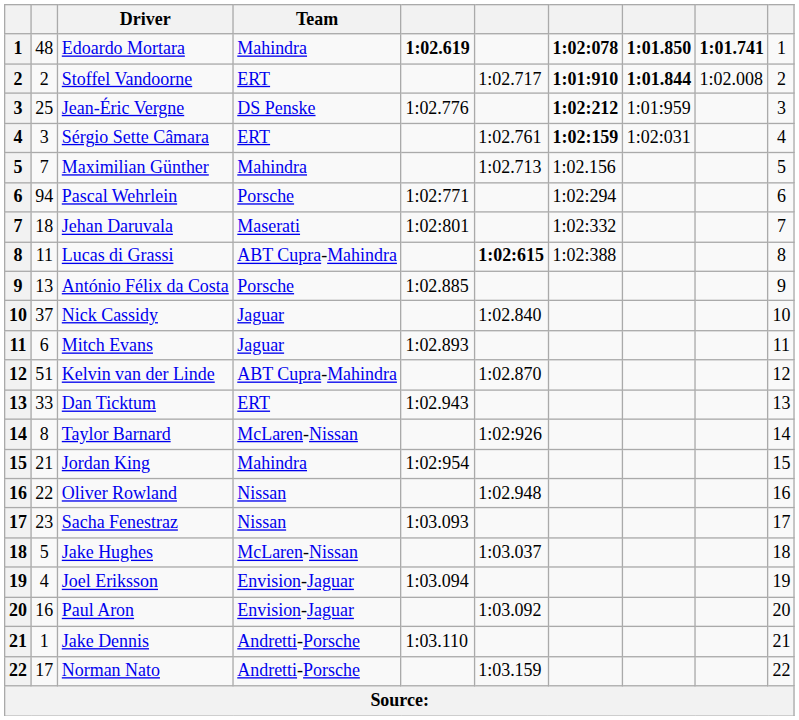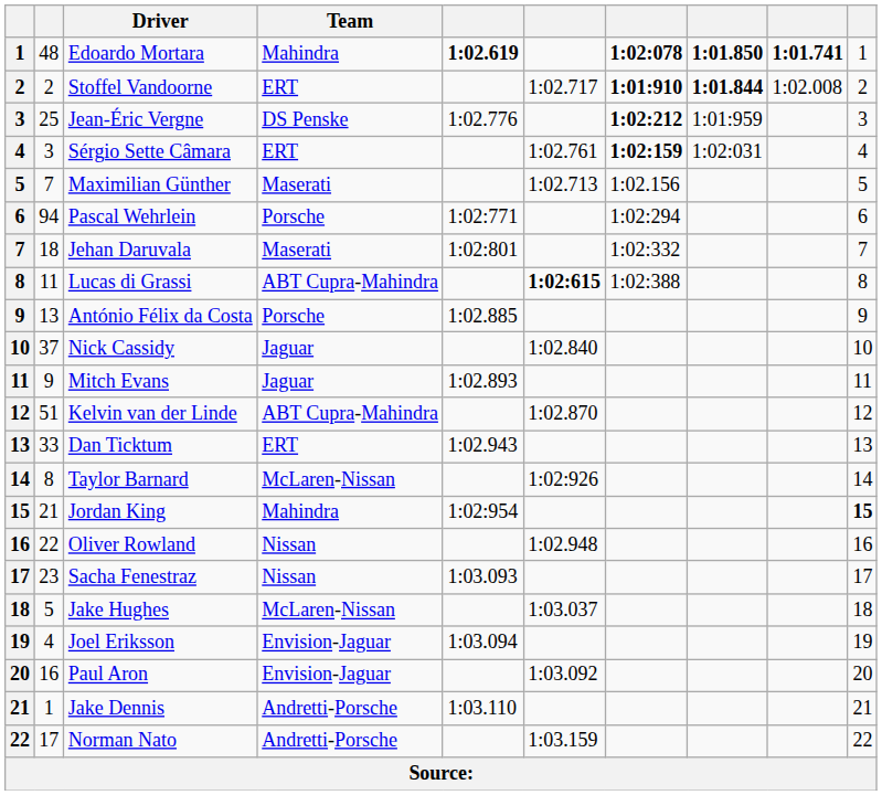 <table class="wikitable sortable" style="font-size: 85%">
 <tr>
 <th scope="col"></th>
 <th scope="col"></th>
 <th scope="col">Driver</th>
 <th scope="col">Team</th>
 <th scope="col"></th>
 <th scope="col"></th>
 <th scope="col"></th>
 <th scope="col"></th>
 <th scope="col"></th>
 <th scope="col"></th>
 </tr>
 <tr>
 <th scope="row">1</th>
 <td align="center">48</td>
 <td data-sort-value=""> <a href='#'>Edoardo Mortara</a></td>
 <td><a href='#'>Mahindra</a></td>
 <td><strong>1:02.619</strong></td>
 <td></td>
 <td><strong>1:02:078</strong></td>
 <td><strong>1:01.850</strong></td>
 <td><strong>1:01.741</strong></td>
 <td align="center">1</td>
 </tr>
 <tr>
 <th scope="row">2</th>
 <td align="center">2</td>
 <td data-sort-value=""> <a href='#'>Stoffel Vandoorne</a></td>
 <td><a href='#'>ERT</a></td>
 <td></td>
 <td>1:02.717</td>
 <td><strong>1:01:910</strong></td>
 <td><strong>1:01.844</strong></td>
 <td>1:02.008</td>
 <td align="center">2</td>
 </tr>
 <tr>
 <th scope="row">3</th>
 <td align="center">25</td>
 <td data-sort-value=""> <a href='#'>Jean-Éric Vergne</a></td>
 <td><a href='#'>DS Penske</a></td>
 <td>1:02.776</td>
 <td></td>
 <td><strong>1:02:212</strong></td>
 <td>1:01:959</td>
 <td></td>
 <td align="center">3</td>
 </tr>
 <tr>
 <th scope="row">4</th>
 <td align="center">3</td>
 <td data-sort-value=""> <a href='#'>Sérgio Sette Câmara</a></td>
 <td><a href='#'>ERT</a></td>
 <td></td>
 <td>1:02.761</td>
 <td><strong>1:02:159</strong></td>
 <td>1:02:031</td>
 <td></td>
 <td align="center">4</td>
 </tr>
 <tr>
 <th scope="row">5</th>
 <td align="center">7</td>
 <td data-sort-value=""> <a href='#'>Maximilian Günther</a></td>
-<td><a href='#'>Mahindra</a></td>
+<td><a href='#'>Maserati</a></td>
 <td></td>
 <td>1:02.713</td>
 <td>1:02.156</td>
 <td></td>
 <td></td>
 <td align="center">5</td>
 </tr>
 <tr>
 <th scope="row">6</th>
 <td align="center">94</td>
 <td data-sort-value=""> <a href='#'>Pascal Wehrlein</a></td>
 <td><a href='#'>Porsche</a></td>
 <td>1:02:771</td>
 <td></td>
 <td>1:02:294</td>
 <td></td>
 <td></td>
 <td align="center">6</td>
 </tr>
 <tr>
 <th scope="row">7</th>
 <td align="center">18</td>
 <td data-sort-value=""> <a href='#'>Jehan Daruvala</a></td>
 <td><a href='#'>Maserati</a></td>
 <td>1:02:801</td>
 <td></td>
 <td>1:02:332</td>
 <td></td>
 <td></td>
 <td align="center">7</td>
 </tr>
 <tr>
 <th scope="row">8</th>
 <td align="center">11</td>
 <td data-sort-value=""> <a href='#'>Lucas di Grassi</a></td>
 <td><a href='#'>ABT Cupra</a>-<a href='#'>Mahindra</a></td>
 <td></td>
 <td><strong>1:02:615</strong></td>
 <td>1:02:388</td>
 <td></td>
 <td></td>
 <td align="center">8</td>
 </tr>
 <tr>
 <th scope="row">9</th>
 <td align="center">13</td>
 <td data-sort-value=""> <a href='#'>António Félix da Costa</a></td>
 <td><a href='#'>Porsche</a></td>
 <td>1:02.885</td>
 <td></td>
 <td></td>
 <td></td>
 <td></td>
 <td align="center">9</td>
 </tr>
 <tr>
 <th scope="row">10</th>
 <td align="center">37</td>
 <td data-sort-value=""> <a href='#'>Nick Cassidy</a></td>
 <td><a href='#'>Jaguar</a></td>
 <td></td>
 <td>1:02.840</td>
 <td></td>
 <td></td>
 <td></td>
 <td align="center">10</td>
 </tr>
 <tr>
 <th scope="row">11</th>
-<td align="center">6</td>
+<td align="center">9</td>
 <td data-sort-value=""> <a href='#'>Mitch Evans</a></td>
 <td><a href='#'>Jaguar</a></td>
 <td>1:02.893</td>
 <td></td>
 <td></td>
 <td></td>
 <td></td>
 <td align="center">11</td>
 </tr>
 <tr>
 <th scope="row">12</th>
 <td align="center">51</td>
 <td data-sort-value=""> <a href='#'>Kelvin van der Linde</a></td>
 <td><a href='#'>ABT Cupra</a>-<a href='#'>Mahindra</a></td>
 <td></td>
 <td>1:02.870</td>
 <td></td>
 <td></td>
 <td></td>
 <td align="center">12</td>
 </tr>
 <tr>
 <th scope="row">13</th>
 <td align="center">33</td>
 <td data-sort-value=""> <a href='#'>Dan Ticktum</a></td>
 <td><a href='#'>ERT</a></td>
 <td>1:02.943</td>
 <td></td>
 <td></td>
 <td></td>
 <td></td>
 <td align="center">13</td>
 </tr>
 <tr>
 <th scope="row">14</th>
 <td align="center">8</td>
 <td data-sort-value=""> <a href='#'>Taylor Barnard</a></td>
 <td><a href='#'>McLaren</a>-<a href='#'>Nissan</a></td>
 <td></td>
 <td>1:02:926</td>
 <td></td>
 <td></td>
 <td></td>
 <td align="center">14</td>
 </tr>
 <tr>
 <th scope="row">15</th>
 <td align="center">21</td>
 <td data-sort-value=""> <a href='#'>Jordan King</a></td>
 <td><a href='#'>Mahindra</a></td>
 <td>1:02:954</td>
 <td></td>
 <td></td>
 <td></td>
 <td></td>
-<td align="center">15</td>
+<td align="center"><strong>15</strong></td>
 </tr>
 <tr>
 <th scope="row">16</th>
 <td align="center">22</td>
 <td data-sort-value=""> <a href='#'>Oliver Rowland</a></td>
 <td><a href='#'>Nissan</a></td>
 <td></td>
 <td>1:02.948</td>
 <td></td>
 <td></td>
 <td></td>
 <td align="center">16</td>
 </tr>
 <tr>
 <th scope="row">17</th>
 <td align="center">23</td>
 <td data-sort-value=""> <a href='#'>Sacha Fenestraz</a></td>
 <td><a href='#'>Nissan</a></td>
 <td>1:03.093</td>
 <td></td>
 <td></td>
 <td></td>
 <td></td>
 <td align="center">17</td>
 </tr>
 <tr>
 <th scope="row">18</th>
 <td align="center">5</td>
 <td data-sort-value=""> <a href='#'>Jake Hughes</a></td>
 <td><a href='#'>McLaren</a>-<a href='#'>Nissan</a></td>
 <td></td>
 <td>1:03.037</td>
 <td></td>
 <td></td>
 <td></td>
 <td align="center">18</td>
 </tr>
 <tr>
 <th scope="row">19</th>
 <td align="center">4</td>
 <td data-sort-value=""> <a href='#'>Joel Eriksson</a></td>
 <td><a href='#'>Envision</a>-<a href='#'>Jaguar</a></td>
 <td>1:03.094</td>
 <td></td>
 <td></td>
 <td></td>
 <td></td>
 <td align="center">19</td>
 </tr>
 <tr>
 <th scope="row">20</th>
 <td align="center">16</td>
 <td data-sort-value=""> <a href='#'>Paul Aron</a></td>
 <td><a href='#'>Envision</a>-<a href='#'>Jaguar</a></td>
 <td></td>
 <td>1:03.092</td>
 <td></td>
 <td></td>
 <td></td>
 <td align="center">20</td>
 </tr>
 <tr>
 <th scope="row">21</th>
 <td align="center">1</td>
 <td data-sort-value=""> <a href='#'>Jake Dennis</a></td>
 <td><a href='#'>Andretti</a>-<a href='#'>Porsche</a></td>
 <td>1:03.110</td>
 <td></td>
 <td></td>
 <td></td>
 <td></td>
 <td align="center">21</td>
 </tr>
 <tr>
 <th scope="row">22</th>
 <td align="center">17</td>
 <td data-sort-value=""> <a href='#'>Norman Nato</a></td>
 <td><a href='#'>Andretti</a>-<a href='#'>Porsche</a></td>
 <td></td>
 <td>1:03.159</td>
 <td></td>
 <td></td>
 <td></td>
 <td align="center">22</td>
 </tr>
 <tr>
 <th colspan="10">Source:</th>
 </tr>
 </table>
